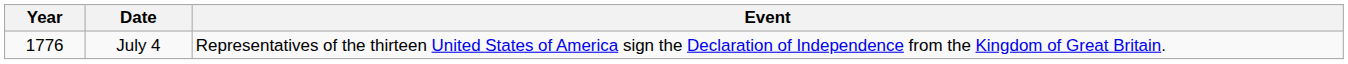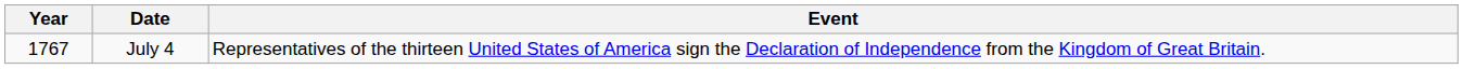 <table class="wikitable" style="width:100%;">
 <tr>
 <th style="width:6%">Year</th>
 <th style="width:8%">Date</th>
 <th style="width:86%">Event</th>
 </tr>
 <tr>
-<td align=center>1776</td>
+<td align=center>1767</td>
 <td align=center>July 4</td>
 <td>Representatives of the thirteen <a href='#'>United States of America</a> sign the <a href='#'>Declaration of Independence</a> from the <a href='#'>Kingdom of Great Britain</a>.</td>
 </tr>
 </table>
